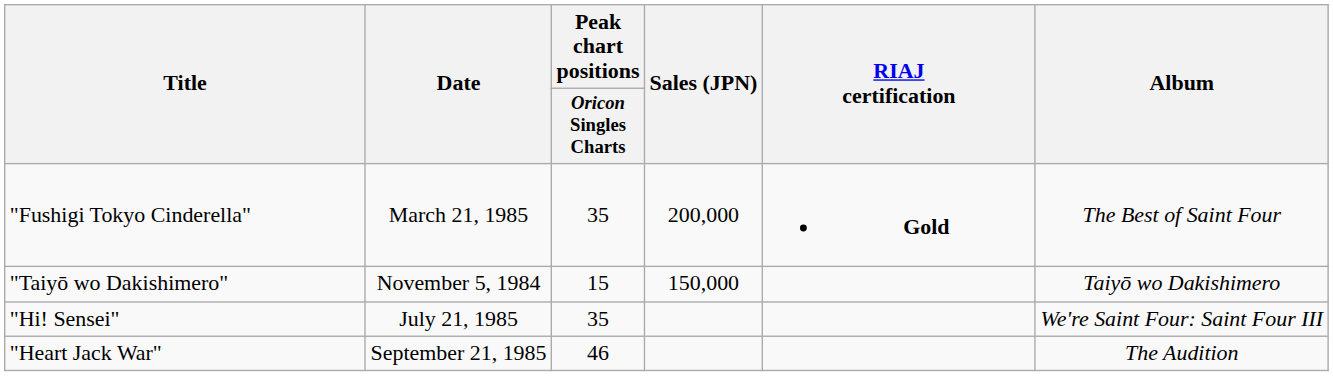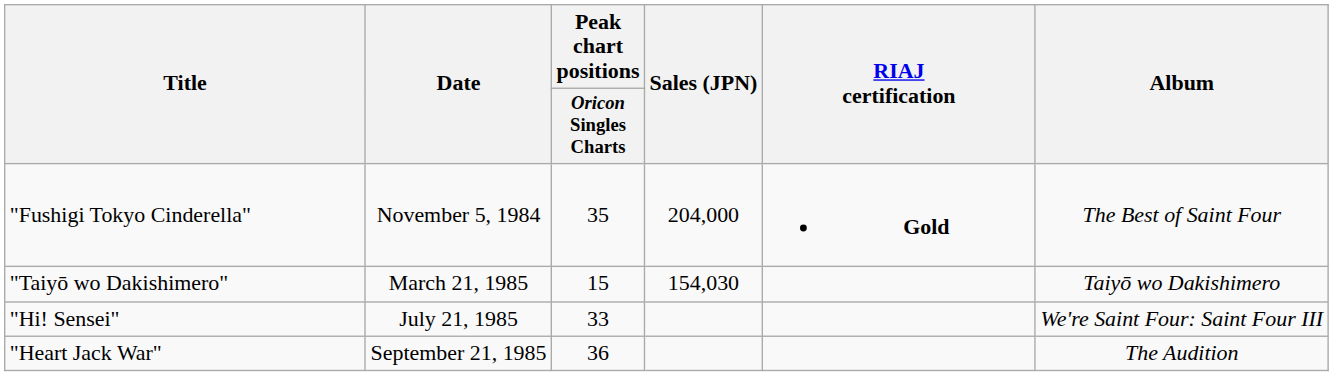 <table class="wikitable plainrowheaders" style="text-align:center;">
 <tr>
 <th scope="col" rowspan="2" style="width:16em;">Title</th>
 <th scope="col" rowspan="2">Date</th>
 <th scope="col" colspan="1">Peak chart positions</th>
 <th scope="col" rowspan="2">Sales (JPN)</th>
 <th scope="col" rowspan="2" style="width:12em;"><a href='#'>RIAJ</a><br>certification</th>
 <th scope="col" rowspan="2">Album</th>
 </tr>
 <tr>
 <th style="width:3em;font-size:85%"><em>Oricon</em> Singles Charts<br></th>
 </tr>
 <tr>
 <td align="left">"Fushigi Tokyo Cinderella"</td>
-<td>March 21, 1985</td>
+<td>November 5, 1984</td>
 <td>35</td>
-<td>200,000</td>
+<td>204,000</td>
 <td><strong><br><ul><li>Gold</li></ul></strong></td>
 <td><em>The Best of Saint Four</em></td>
 </tr>
 <tr>
 <td align="left">"Taiyō wo Dakishimero"</td>
-<td>November 5, 1984</td>
+<td>March 21, 1985</td>
 <td>15</td>
-<td>150,000</td>
+<td>154,030</td>
 <td></td>
 <td><em>Taiyō wo Dakishimero</em></td>
 </tr>
 <tr>
 <td align="left">"Hi! Sensei"</td>
 <td>July 21, 1985</td>
-<td>35</td>
+<td>33</td>
 <td></td>
 <td></td>
 <td><em>We're Saint Four: Saint Four III</em></td>
 </tr>
 <tr>
 <td align="left">"Heart Jack War"</td>
 <td>September 21, 1985</td>
-<td>46</td>
+<td>36</td>
 <td></td>
 <td></td>
 <td><em>The Audition</em></td>
 </tr>
 </table>
